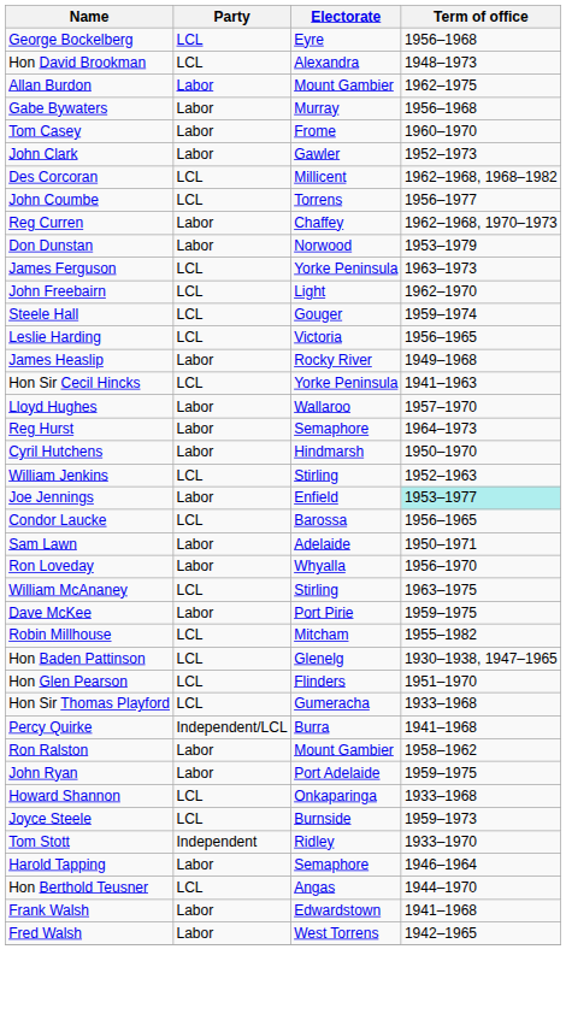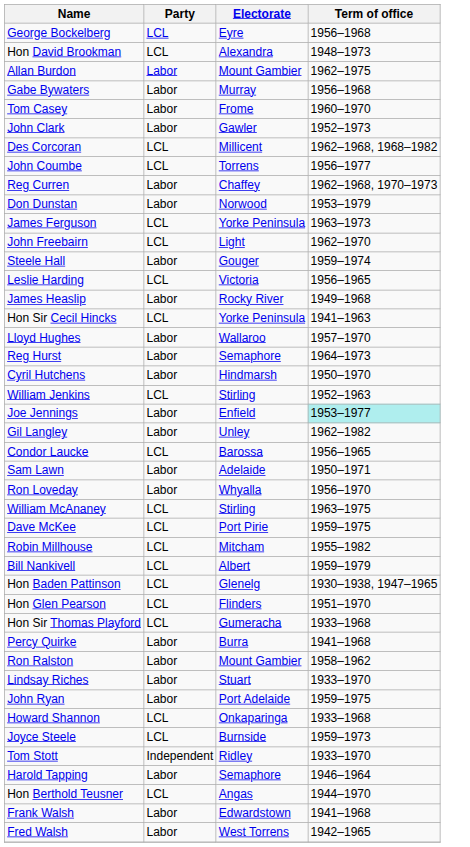 <table class="wikitable sortable">
 <tr>
 <th>Name</th>
 <th>Party</th>
 <th><a href='#'>Electorate</a></th>
 <th>Term of office</th>
 </tr>
 <tr>
 <td><a href='#'>George Bockelberg</a></td>
 <td><a href='#'>LCL</a></td>
 <td><a href='#'>Eyre</a></td>
 <td>1956–1968</td>
 </tr>
 <tr>
 <td>Hon <a href='#'>David Brookman</a></td>
 <td>LCL</td>
 <td><a href='#'>Alexandra</a></td>
 <td>1948–1973</td>
 </tr>
 <tr>
 <td><a href='#'>Allan Burdon</a> </td>
 <td><a href='#'>Labor</a></td>
 <td><a href='#'>Mount Gambier</a></td>
 <td>1962–1975</td>
 </tr>
 <tr>
 <td><a href='#'>Gabe Bywaters</a></td>
 <td>Labor</td>
 <td><a href='#'>Murray</a></td>
 <td>1956–1968</td>
 </tr>
 <tr>
 <td><a href='#'>Tom Casey</a></td>
 <td>Labor</td>
 <td><a href='#'>Frome</a></td>
 <td>1960–1970</td>
 </tr>
 <tr>
 <td><a href='#'>John Clark</a></td>
 <td>Labor</td>
 <td><a href='#'>Gawler</a></td>
 <td>1952–1973</td>
 </tr>
 <tr>
 <td><a href='#'>Des Corcoran</a></td>
 <td>LCL</td>
 <td><a href='#'>Millicent</a></td>
 <td>1962–1968, 1968–1982</td>
 </tr>
 <tr>
 <td><a href='#'>John Coumbe</a></td>
 <td>LCL</td>
 <td><a href='#'>Torrens</a></td>
 <td>1956–1977</td>
 </tr>
 <tr>
 <td><a href='#'>Reg Curren</a></td>
 <td>Labor</td>
 <td><a href='#'>Chaffey</a></td>
 <td>1962–1968, 1970–1973</td>
 </tr>
 <tr>
 <td><a href='#'>Don Dunstan</a></td>
 <td>Labor</td>
 <td><a href='#'>Norwood</a></td>
 <td>1953–1979</td>
 </tr>
 <tr>
 <td><a href='#'>James Ferguson</a> </td>
 <td>LCL</td>
 <td><a href='#'>Yorke Peninsula</a></td>
 <td>1963–1973</td>
 </tr>
 <tr>
 <td><a href='#'>John Freebairn</a></td>
 <td>LCL</td>
 <td><a href='#'>Light</a></td>
 <td>1962–1970</td>
 </tr>
 <tr>
 <td><a href='#'>Steele Hall</a></td>
-<td>LCL</td>
+<td>Labor</td>
 <td><a href='#'>Gouger</a></td>
 <td>1959–1974</td>
 </tr>
 <tr>
 <td><a href='#'>Leslie Harding</a></td>
 <td>LCL</td>
 <td><a href='#'>Victoria</a></td>
 <td>1956–1965</td>
 </tr>
 <tr>
 <td><a href='#'>James Heaslip</a></td>
 <td>Labor</td>
 <td><a href='#'>Rocky River</a></td>
 <td>1949–1968</td>
 </tr>
 <tr>
 <td>Hon Sir <a href='#'>Cecil Hincks</a> </td>
 <td>LCL</td>
 <td><a href='#'>Yorke Peninsula</a></td>
 <td>1941–1963</td>
 </tr>
 <tr>
 <td><a href='#'>Lloyd Hughes</a></td>
 <td>Labor</td>
 <td><a href='#'>Wallaroo</a></td>
 <td>1957–1970</td>
 </tr>
 <tr>
 <td><a href='#'>Reg Hurst</a> </td>
 <td>Labor</td>
 <td><a href='#'>Semaphore</a></td>
 <td>1964–1973</td>
 </tr>
 <tr>
 <td><a href='#'>Cyril Hutchens</a></td>
 <td>Labor</td>
 <td><a href='#'>Hindmarsh</a></td>
 <td>1950–1970</td>
 </tr>
 <tr>
 <td><a href='#'>William Jenkins</a> </td>
 <td>LCL</td>
 <td><a href='#'>Stirling</a></td>
 <td>1952–1963</td>
 </tr>
 <tr>
 <td><a href='#'>Joe Jennings</a></td>
 <td>Labor</td>
 <td><a href='#'>Enfield</a></td>
 <td style="background: paleturquoise;">1953–1977</td>
 </tr>
 <tr>
+<td><a href='#'>Gil Langley</a></td>
+<td>Labor</td>
+<td><a href='#'>Unley</a></td>
+<td>1962–1982</td>
+</tr>
+<tr>
 <td><a href='#'>Condor Laucke</a></td>
 <td>LCL</td>
 <td><a href='#'>Barossa</a></td>
 <td>1956–1965</td>
 </tr>
 <tr>
 <td><a href='#'>Sam Lawn</a></td>
 <td>Labor</td>
 <td><a href='#'>Adelaide</a></td>
 <td>1950–1971</td>
 </tr>
 <tr>
 <td><a href='#'>Ron Loveday</a></td>
 <td>Labor</td>
 <td><a href='#'>Whyalla</a></td>
 <td>1956–1970</td>
 </tr>
 <tr>
 <td><a href='#'>William McAnaney</a> </td>
 <td>LCL</td>
 <td><a href='#'>Stirling</a></td>
 <td>1963–1975</td>
 </tr>
 <tr>
 <td><a href='#'>Dave McKee</a></td>
-<td>Labor</td>
+<td>LCL</td>
 <td><a href='#'>Port Pirie</a></td>
 <td>1959–1975</td>
 </tr>
 <tr>
 <td><a href='#'>Robin Millhouse</a></td>
 <td>LCL</td>
 <td><a href='#'>Mitcham</a></td>
 <td>1955–1982</td>
+</tr>
+<tr>
+<td><a href='#'>Bill Nankivell</a></td>
+<td>LCL</td>
+<td><a href='#'>Albert</a></td>
+<td>1959–1979</td>
 </tr>
 <tr>
 <td>Hon <a href='#'>Baden Pattinson</a></td>
 <td>LCL</td>
 <td><a href='#'>Glenelg</a></td>
 <td>1930–1938, 1947–1965</td>
 </tr>
 <tr>
 <td>Hon <a href='#'>Glen Pearson</a></td>
 <td>LCL</td>
 <td><a href='#'>Flinders</a></td>
 <td>1951–1970</td>
 </tr>
 <tr>
 <td>Hon Sir <a href='#'>Thomas Playford</a></td>
 <td>LCL</td>
 <td><a href='#'>Gumeracha</a></td>
 <td>1933–1968</td>
 </tr>
 <tr>
 <td><a href='#'>Percy Quirke</a></td>
-<td>Independent/LCL </td>
+<td>Labor</td>
 <td><a href='#'>Burra</a></td>
 <td>1941–1968</td>
 </tr>
 <tr>
 <td><a href='#'>Ron Ralston</a> </td>
 <td>Labor</td>
 <td><a href='#'>Mount Gambier</a></td>
 <td>1958–1962</td>
+</tr>
+<tr>
+<td><a href='#'>Lindsay Riches</a></td>
+<td>Labor</td>
+<td><a href='#'>Stuart</a></td>
+<td>1933–1970</td>
 </tr>
 <tr>
 <td><a href='#'>John Ryan</a></td>
 <td>Labor</td>
 <td><a href='#'>Port Adelaide</a></td>
 <td>1959–1975</td>
 </tr>
 <tr>
 <td><a href='#'>Howard Shannon</a></td>
 <td>LCL</td>
 <td><a href='#'>Onkaparinga</a></td>
 <td>1933–1968</td>
 </tr>
 <tr>
 <td><a href='#'>Joyce Steele</a></td>
 <td>LCL</td>
 <td><a href='#'>Burnside</a></td>
 <td>1959–1973</td>
 </tr>
 <tr>
 <td><a href='#'>Tom Stott</a></td>
 <td>Independent</td>
 <td><a href='#'>Ridley</a></td>
 <td>1933–1970</td>
 </tr>
 <tr>
 <td><a href='#'>Harold Tapping</a> </td>
 <td>Labor</td>
 <td><a href='#'>Semaphore</a></td>
 <td>1946–1964</td>
 </tr>
 <tr>
 <td>Hon <a href='#'>Berthold Teusner</a></td>
 <td>LCL</td>
 <td><a href='#'>Angas</a></td>
 <td>1944–1970</td>
 </tr>
 <tr>
 <td><a href='#'>Frank Walsh</a></td>
 <td>Labor</td>
 <td><a href='#'>Edwardstown</a></td>
 <td>1941–1968</td>
 </tr>
 <tr>
 <td><a href='#'>Fred Walsh</a></td>
 <td>Labor</td>
 <td><a href='#'>West Torrens</a></td>
 <td>1942–1965</td>
 </tr>
 <tr>
 </tr>
 </table>
